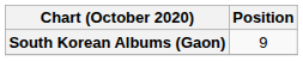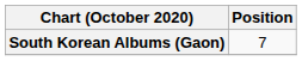 <table class="wikitable plainrowheaders" style="text-align:center;">
 <tr>
 <th>Chart (October 2020)</th>
 <th>Position</th>
 </tr>
 <tr>
 <th scope="row">South Korean Albums (Gaon)</th>
-<td>9</td>
+<td>7</td>
 </tr>
 <tr>
 </tr>
 </table>
